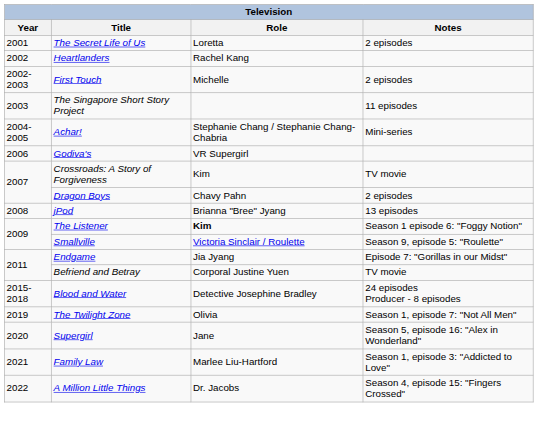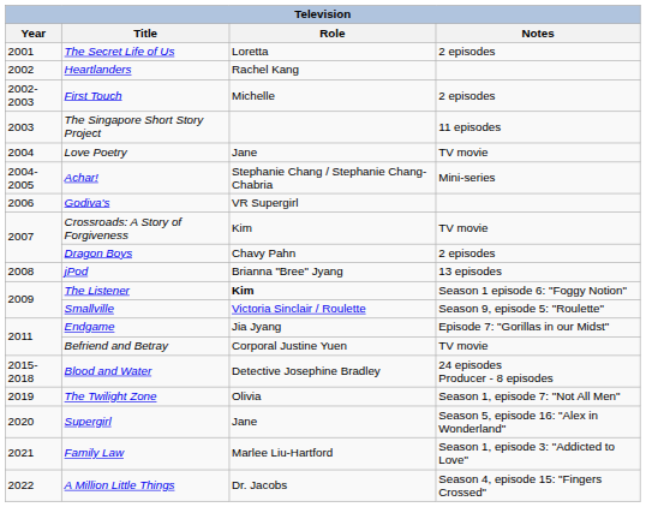 <table class="wikitable sortable">
 <tr>
 <th colspan=4 style="background:#B0C4DE;">Television</th>
 </tr>
 <tr>
 <th>Year</th>
 <th>Title</th>
 <th>Role</th>
 <th class="unsortable">Notes</th>
 </tr>
 <tr>
 <td>2001</td>
 <td data-sort-value="Secret Life of Us, The"><em><a href='#'>The Secret Life of Us</a></em></td>
 <td>Loretta</td>
 <td>2 episodes</td>
 </tr>
 <tr>
 <td>2002</td>
 <td><em><a href='#'>Heartlanders</a></em></td>
 <td>Rachel Kang</td>
 <td></td>
 </tr>
 <tr>
 <td>2002-2003</td>
 <td><em><a href='#'>First Touch</a></em></td>
 <td>Michelle</td>
 <td>2 episodes</td>
 </tr>
 <tr>
 <td>2003</td>
 <td data-sort-value="Singapore Short Story Project, The"><em>The Singapore Short Story Project</em></td>
 <td></td>
 <td>11 episodes</td>
+</tr>
+<tr>
+<td>2004</td>
+<td><em>Love Poetry</em></td>
+<td>Jane</td>
+<td>TV movie</td>
 </tr>
 <tr>
 <td>2004-2005</td>
 <td><em><a href='#'>Achar!</a></em></td>
 <td>Stephanie Chang / Stephanie Chang-Chabria</td>
 <td>Mini-series</td>
 </tr>
 <tr>
 <td>2006</td>
 <td><em><a href='#'>Godiva's</a></em></td>
 <td>VR Supergirl</td>
 <td></td>
 </tr>
 <tr>
 <td rowspan=2>2007</td>
 <td><em>Crossroads: A Story of Forgiveness</em></td>
 <td>Kim</td>
 <td>TV movie</td>
 </tr>
 <tr>
 <td><em><a href='#'>Dragon Boys</a></em></td>
 <td>Chavy Pahn</td>
 <td>2 episodes</td>
 </tr>
 <tr>
 <td>2008</td>
 <td><em><a href='#'>jPod</a></em></td>
 <td>Brianna "Bree" Jyang</td>
 <td>13 episodes</td>
 </tr>
 <tr>
 <td rowspan=2>2009</td>
 <td data-sort-value="Listener, The"><em><a href='#'>The Listener</a></em></td>
 <td><strong>Kim</strong></td>
 <td>Season 1 episode 6: "Foggy Notion"</td>
 </tr>
 <tr>
 <td><em><a href='#'>Smallville</a></em></td>
 <td><a href='#'>Victoria Sinclair / Roulette</a></td>
 <td>Season 9, episode 5: "Roulette"</td>
 </tr>
 <tr>
 <td rowspan=2>2011</td>
 <td><em><a href='#'>Endgame</a></em></td>
 <td>Jia Jyang</td>
 <td>Episode 7: "Gorillas in our Midst"</td>
 </tr>
 <tr>
 <td><em>Befriend and Betray</em></td>
 <td>Corporal Justine Yuen</td>
 <td>TV movie</td>
 </tr>
 <tr>
 <td>2015-2018</td>
 <td><em><a href='#'>Blood and Water</a></em></td>
 <td>Detective Josephine Bradley</td>
 <td>24 episodes<br> Producer - 8 episodes</td>
 </tr>
 <tr>
 <td>2019</td>
 <td data-sort-value="Twilight Zone, The"><em><a href='#'>The Twilight Zone</a></em></td>
 <td>Olivia</td>
 <td>Season 1, episode 7: "Not All Men"</td>
 </tr>
 <tr>
 <td>2020</td>
 <td><em><a href='#'>Supergirl</a></em></td>
 <td>Jane</td>
 <td>Season 5, episode 16: "Alex in Wonderland"</td>
 </tr>
 <tr>
 <td>2021</td>
 <td><em><a href='#'>Family Law</a></em></td>
 <td>Marlee Liu-Hartford</td>
 <td>Season 1, episode 3: "Addicted to Love"</td>
 </tr>
 <tr>
 <td>2022</td>
 <td data-sort-value="Million Little Things, A"><em><a href='#'>A Million Little Things</a></em></td>
 <td>Dr. Jacobs</td>
 <td>Season 4, episode 15: "Fingers Crossed"</td>
 </tr>
 </table>
